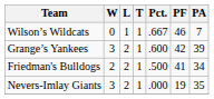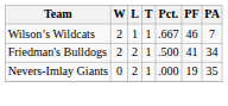 <table class="wikitable">
 <tr bgcolor="#efefef">
 <th>Team</th>
 <th>W</th>
 <th>L</th>
 <th>T</th>
 <th>Pct.</th>
 <th>PF</th>
 <th>PA</th>
 </tr>
 <tr align="center">
 <td align="left">Wilson’s Wildcats</td>
-<td>0</td>
+<td>2</td>
 <td>1</td>
 <td>1</td>
 <td>.667</td>
 <td>46</td>
 <td>7</td>
-</tr>
-<tr align="center">
-<td align="left">Grange’s Yankees</td>
-<td>3</td>
-<td>2</td>
-<td>1</td>
-<td>.600</td>
-<td>42</td>
-<td>39</td>
 </tr>
 <tr align="center">
 <td align="left">Friedman's Bulldogs</td>
 <td>2</td>
 <td>2</td>
 <td>1</td>
 <td>.500</td>
 <td>41</td>
 <td>34</td>
 </tr>
 <tr align="center">
 <td align="left">Nevers-Imlay Giants</td>
-<td>3</td>
+<td>0</td>
 <td>2</td>
 <td>1</td>
 <td>.000</td>
 <td>19</td>
 <td>35</td>
 </tr>
 <tr align="center">
 </tr>
 </table>
